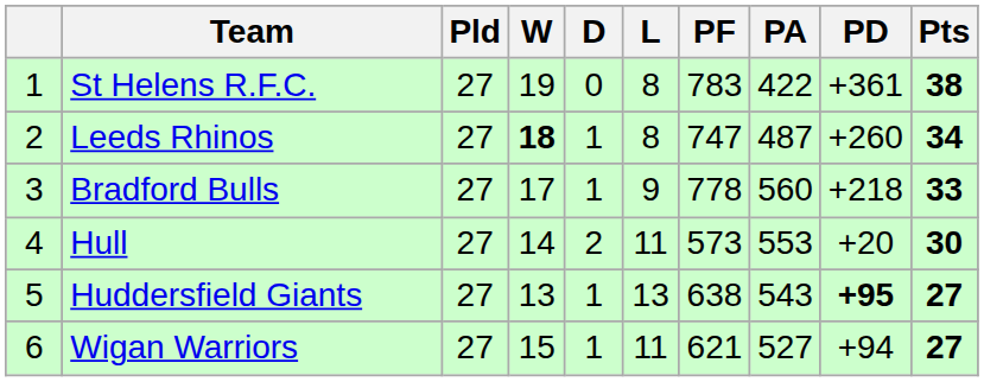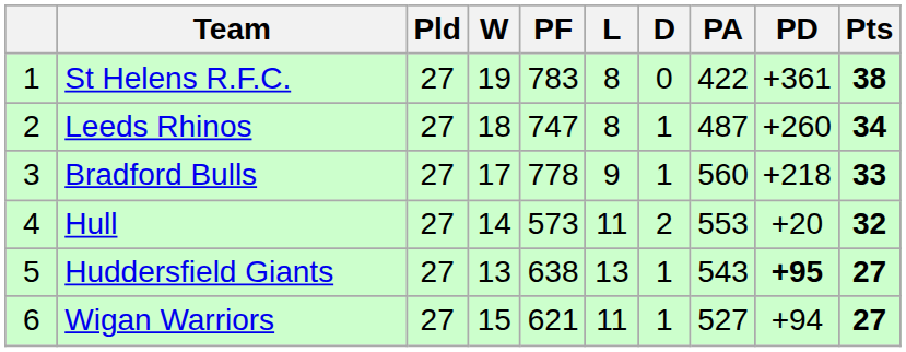 <table class="wikitable" style="text-align:center">
 <tr>
 <th style="width:20px;" abbr="Position"> </th>
 <th style="width:175px;">Team</th>
 <th style="width:20px;" abbr="Played">Pld</th>
 <th style="width:20px;" abbr="Won">W</th>
+<th style="width:20px;" abbr="Points for">PF</th>
+<th style="width:20px;" abbr="Lost">L</th>
 <th style="width:20px;" abbr="Drawn">D</th>
-<th style="width:20px;" abbr="Lost">L</th>
-<th style="width:20px;" abbr="Points for">PF</th>
 <th style="width:20px;" abbr="Points against">PA</th>
 <th style="width:20px;" abbr="Points difference">PD</th>
 <th style="width:20px;" abbr="Points">Pts</th>
 </tr>
 <tr style="background:#cfc;">
 <td>1</td>
 <td style="text-align:left;"> <a href='#'>St Helens R.F.C.</a></td>
 <td>27</td>
 <td>19</td>
+<td>783</td>
+<td>8</td>
 <td>0</td>
-<td>8</td>
-<td>783</td>
 <td>422</td>
 <td>+361</td>
 <td><strong>38</strong></td>
 </tr>
 <tr style="background:#cfc;">
 <td>2</td>
 <td style="text-align:left;"> <a href='#'>Leeds Rhinos</a></td>
 <td>27</td>
-<td><strong>18</strong></td>
+<td>18</td>
+<td>747</td>
+<td>8</td>
 <td>1</td>
-<td>8</td>
-<td>747</td>
 <td>487</td>
 <td>+260</td>
 <td><strong>34</strong></td>
 </tr>
 <tr style="background:#cfc;">
 <td>3</td>
 <td style="text-align:left;"> <a href='#'>Bradford Bulls</a></td>
 <td>27</td>
 <td>17</td>
+<td>778</td>
+<td>9</td>
 <td>1</td>
-<td>9</td>
-<td>778</td>
 <td>560</td>
 <td>+218</td>
 <td><strong>33</strong></td>
 </tr>
 <tr style="background:#cfc;">
 <td>4</td>
 <td style="text-align:left;"> <a href='#'>Hull</a></td>
 <td>27</td>
 <td>14</td>
+<td>573</td>
+<td>11</td>
 <td>2</td>
-<td>11</td>
-<td>573</td>
 <td>553</td>
 <td>+20</td>
-<td><strong>30</strong></td>
+<td><strong>32</strong></td>
 </tr>
 <tr style="background:#cfc;">
 <td>5</td>
 <td style="text-align:left;"> <a href='#'>Huddersfield Giants</a></td>
 <td>27</td>
 <td>13</td>
+<td>638</td>
+<td>13</td>
 <td>1</td>
-<td>13</td>
-<td>638</td>
 <td>543</td>
 <td><strong>+95</strong></td>
 <td><strong>27</strong></td>
 </tr>
 <tr style="background:#cfc;">
 <td>6</td>
 <td style="text-align:left;"> <a href='#'>Wigan Warriors</a></td>
 <td>27</td>
 <td>15</td>
+<td>621</td>
+<td>11</td>
 <td>1</td>
-<td>11</td>
-<td>621</td>
 <td>527</td>
 <td>+94</td>
 <td><strong>27</strong></td>
 </tr>
 </table>
